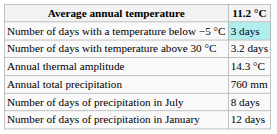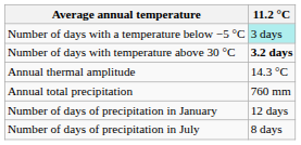 <table class="wikitable">
 <tr>
 <th>Average annual temperature</th>
 <th>11.2 °C</th>
 </tr>
 <tr>
 <td>Number of days with a temperature below −5 °C</td>
 <td style="background: paleturquoise;">3 days</td>
 </tr>
 <tr>
 <td>Number of days with temperature above 30 °C</td>
-<td>3.2 days</td>
+<td><strong>3.2 days</strong></td>
 </tr>
 <tr>
 <td>Annual thermal amplitude</td>
 <td>14.3 °C</td>
 </tr>
 <tr>
 <td>Annual total precipitation</td>
 <td>760 mm</td>
 </tr>
 <tr>
+<td>Number of days of precipitation in January</td>
+<td>12 days</td>
+</tr>
+<tr>
 <td>Number of days of precipitation in July</td>
 <td>8 days</td>
 </tr>
-<tr>
-<td>Number of days of precipitation in January</td>
-<td>12 days</td>
-</tr>
 </table>
